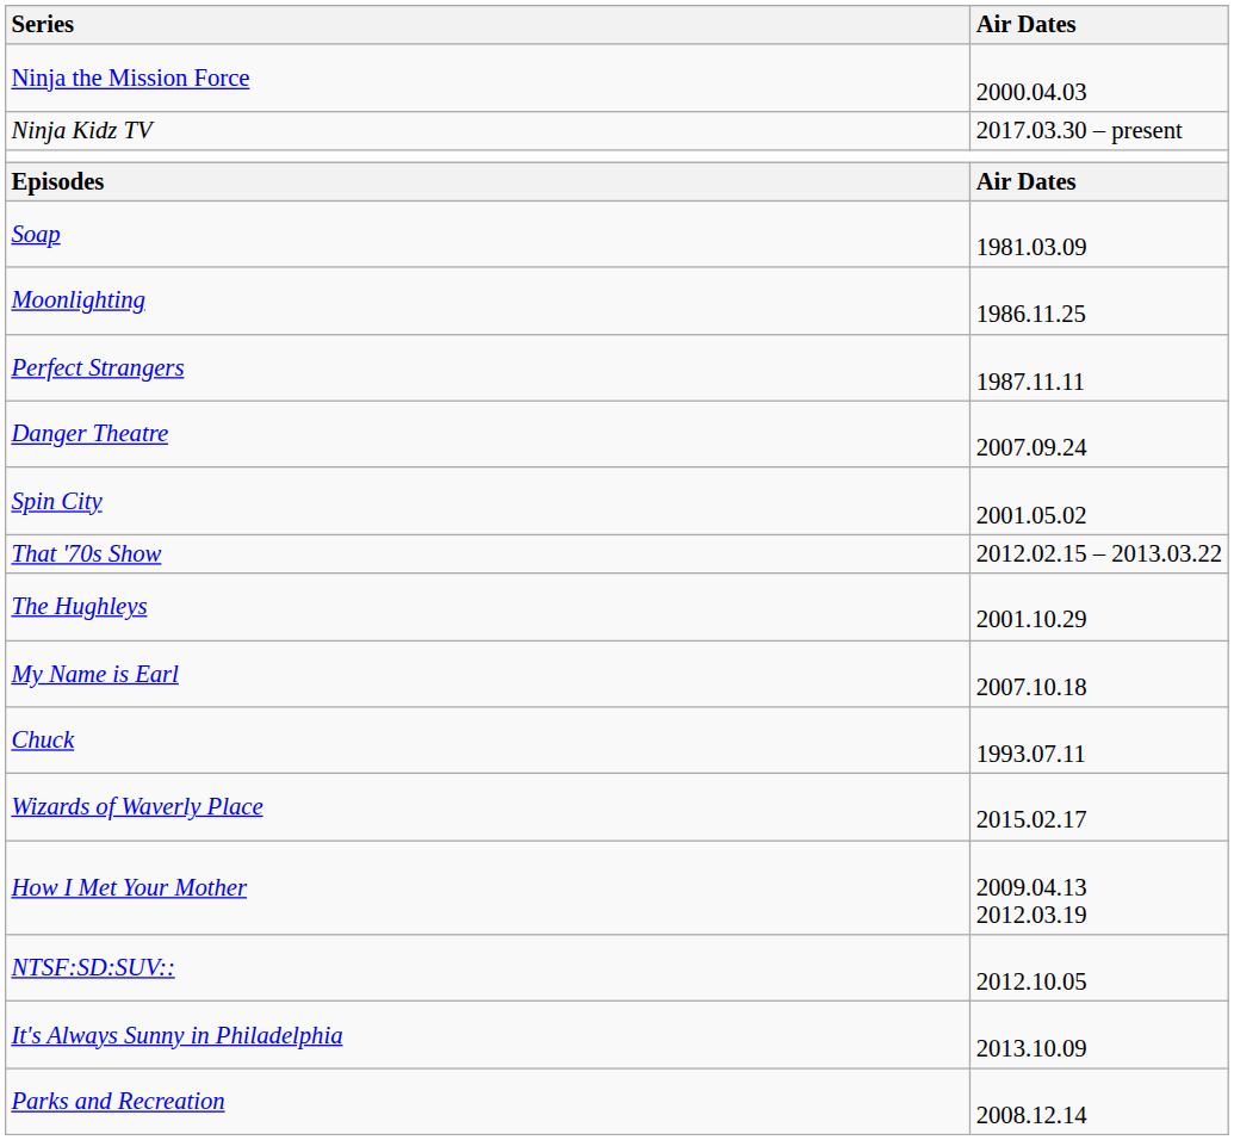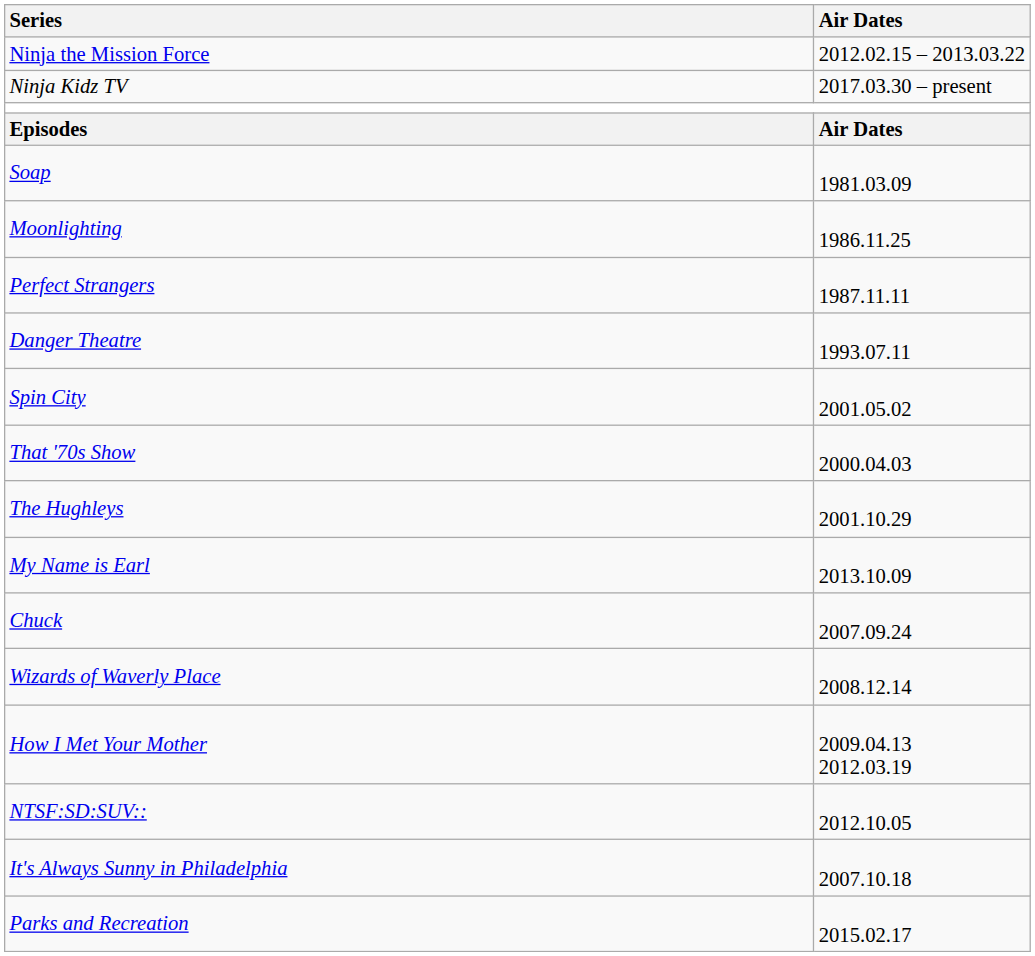 <table class="wikitable" border="1">
 <tr>
 <th width="620" style="text-align:left;">Series</th>
 <th width="160" style="text-align:left;">Air Dates</th>
 </tr>
 <tr>
 <td><a href='#'>Ninja the Mission Force</a></td>
-<td><br>2000.04.03</td>
+<td>2012.02.15 – 2013.03.22</td>
 </tr>
 <tr>
 <td><em>Ninja Kidz TV</em> </td>
 <td>2017.03.30 – present</td>
 </tr>
 <tr>
 <td style="background: white" colspan="3"></td>
 </tr>
 <tr>
 <th width="620" style="text-align:left;">Episodes</th>
 <th width="160" style="text-align:left;">Air Dates</th>
 </tr>
 <tr>
 <td><em><a href='#'>Soap</a></em><br></td>
 <td><br>1981.03.09</td>
 </tr>
 <tr>
 <td><em><a href='#'>Moonlighting</a></em><br></td>
 <td><br>1986.11.25</td>
 </tr>
 <tr>
 <td><em><a href='#'>Perfect Strangers</a></em><br></td>
 <td><br>1987.11.11</td>
 </tr>
 <tr>
 <td><em><a href='#'>Danger Theatre</a></em><br></td>
-<td><br>2007.09.24</td>
+<td><br>1993.07.11</td>
 </tr>
 <tr>
 <td><em><a href='#'>Spin City</a></em><br></td>
 <td><br>2001.05.02</td>
 </tr>
 <tr>
 <td><em><a href='#'>That '70s Show</a></em><br></td>
-<td>2012.02.15 – 2013.03.22</td>
+<td><br>2000.04.03</td>
 </tr>
 <tr>
 <td><em><a href='#'>The Hughleys</a></em><br></td>
 <td><br>2001.10.29</td>
 </tr>
 <tr>
 <td><em><a href='#'>My Name is Earl</a></em><br></td>
-<td><br>2007.10.18</td>
+<td><br>2013.10.09</td>
 </tr>
 <tr>
 <td><em><a href='#'>Chuck</a></em><br></td>
-<td><br>1993.07.11</td>
+<td><br>2007.09.24</td>
 </tr>
 <tr>
 <td><em><a href='#'>Wizards of Waverly Place</a></em><br></td>
-<td><br>2015.02.17</td>
+<td><br>2008.12.14</td>
 </tr>
 <tr>
 <td><em><a href='#'>How I Met Your Mother</a></em><br></td>
 <td><br>2009.04.13<br>2012.03.19</td>
 </tr>
 <tr>
 <td><em><a href='#'>NTSF:SD:SUV::</a></em><br></td>
 <td><br>2012.10.05</td>
 </tr>
 <tr>
 <td><em><a href='#'>It's Always Sunny in Philadelphia</a></em><br></td>
-<td><br>2013.10.09</td>
+<td><br>2007.10.18</td>
 </tr>
 <tr>
 <td><em><a href='#'>Parks and Recreation</a></em><br></td>
-<td><br>2008.12.14</td>
+<td><br>2015.02.17</td>
 </tr>
 </table>
